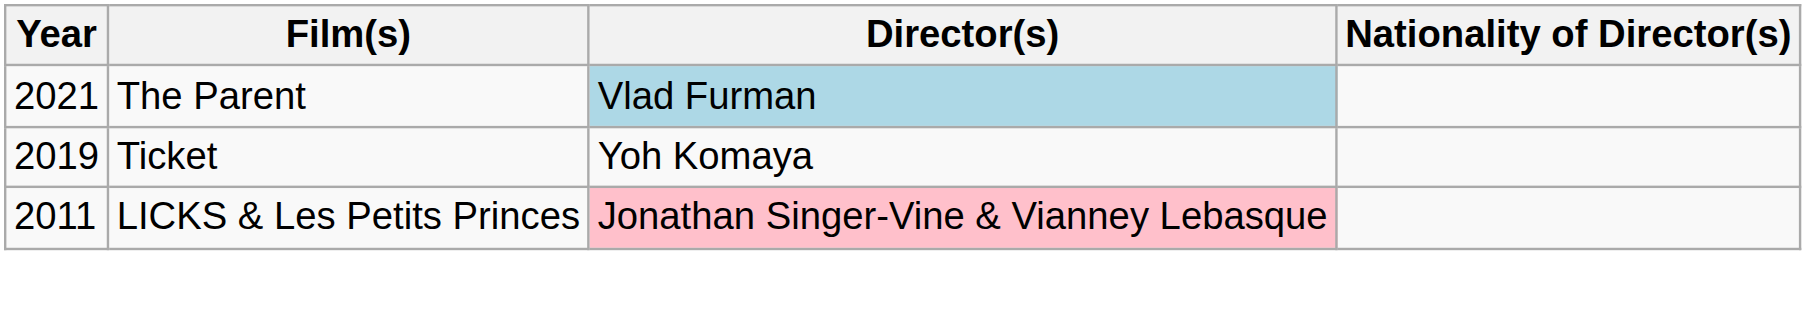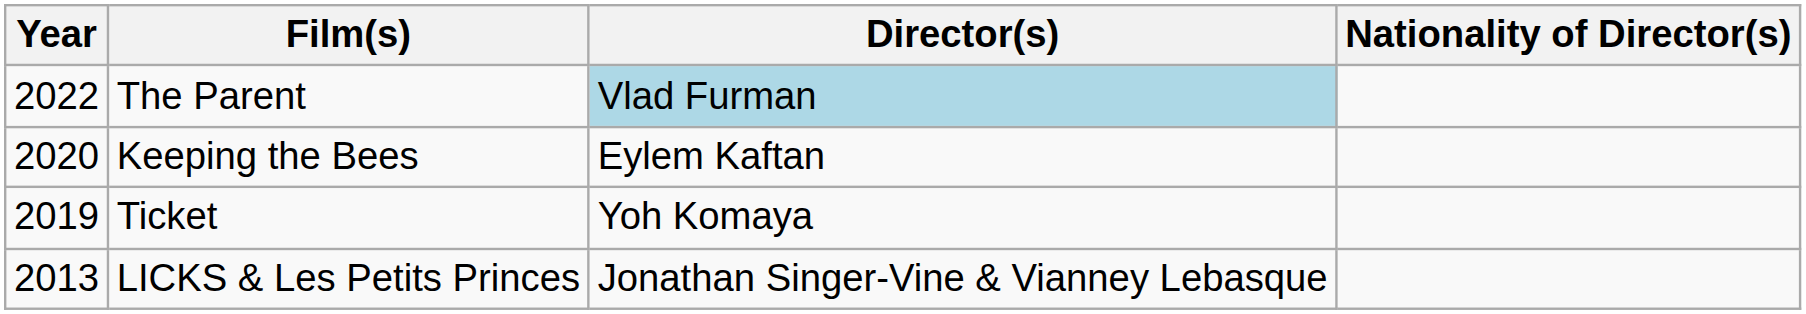 <table class="wikitable">
 <tr>
 <th>Year</th>
 <th>Film(s)</th>
 <th>Director(s)</th>
 <th>Nationality of Director(s)</th>
 </tr>
 <tr>
-<td>2021</td>
+<td>2022</td>
 <td>The Parent</td>
 <td style="background: lightblue;">Vlad Furman</td>
+<td></td>
+</tr>
+<tr>
+<td>2020</td>
+<td>Keeping the Bees</td>
+<td>Eylem Kaftan</td>
 <td></td>
 </tr>
 <tr>
 <td>2019</td>
 <td>Ticket</td>
 <td>Yoh Komaya</td>
 <td></td>
 </tr>
 <tr>
-<td>2011</td>
+<td>2013</td>
 <td>LICKS & Les Petits Princes</td>
-<td style="background: pink;">Jonathan Singer-Vine & Vianney Lebasque</td>
+<td>Jonathan Singer-Vine & Vianney Lebasque</td>
 <td> </td>
 </tr>
 </table>
